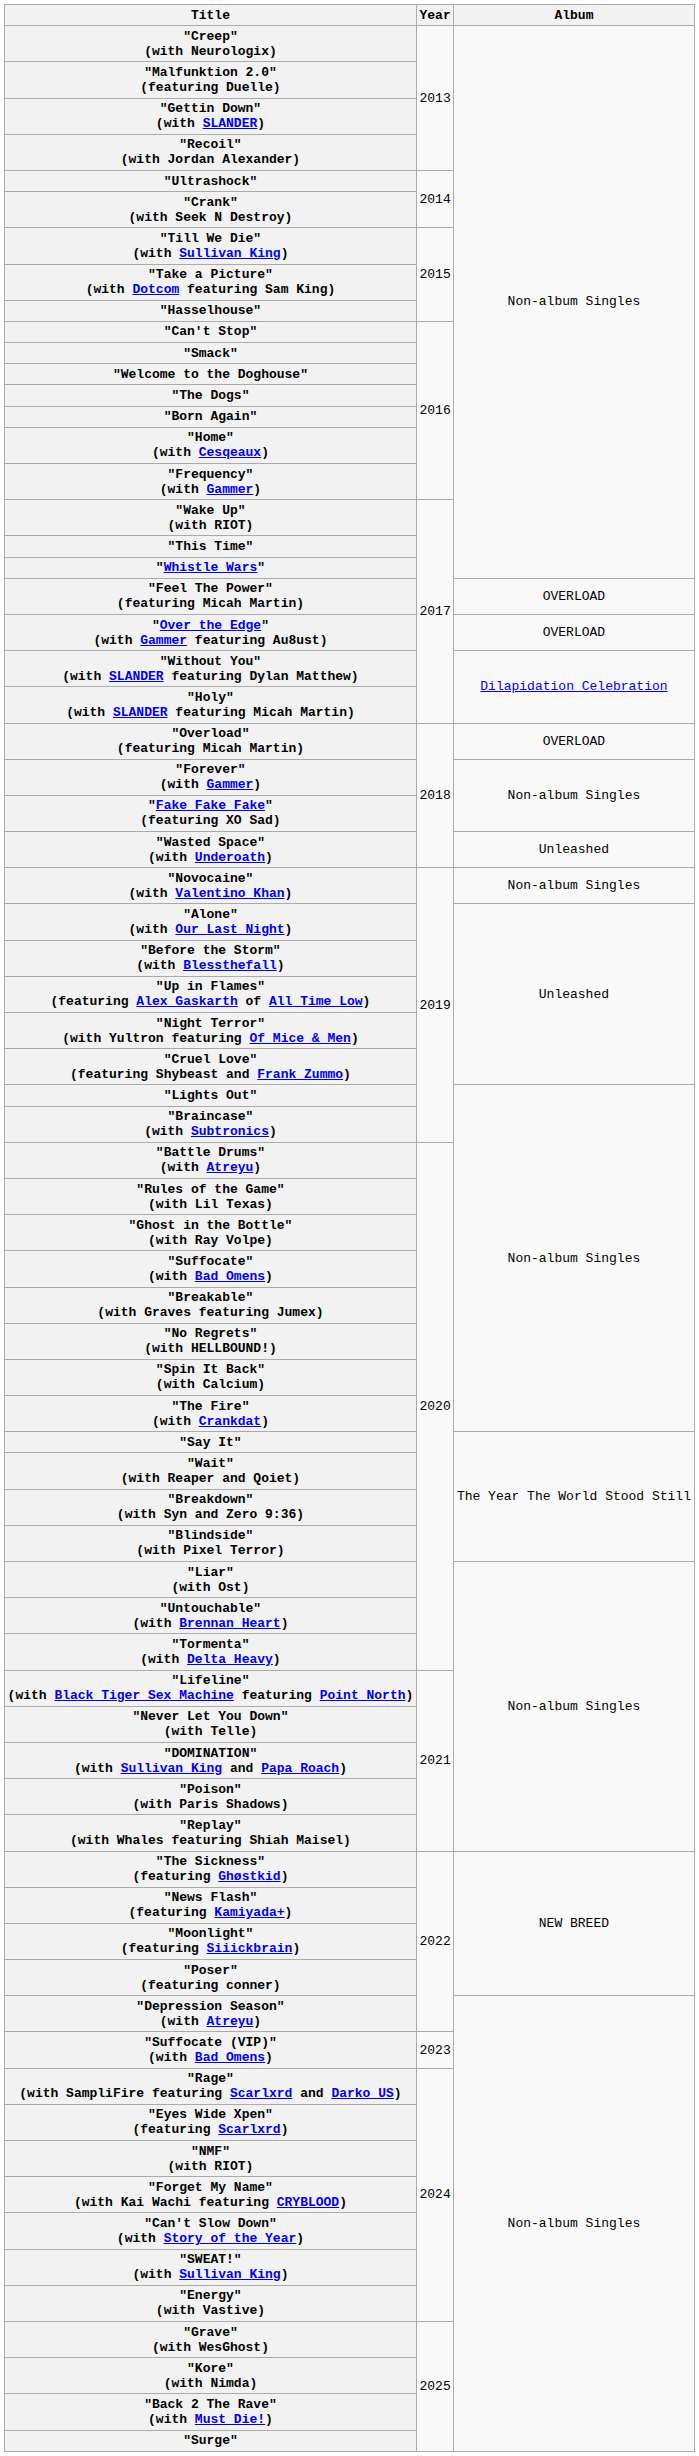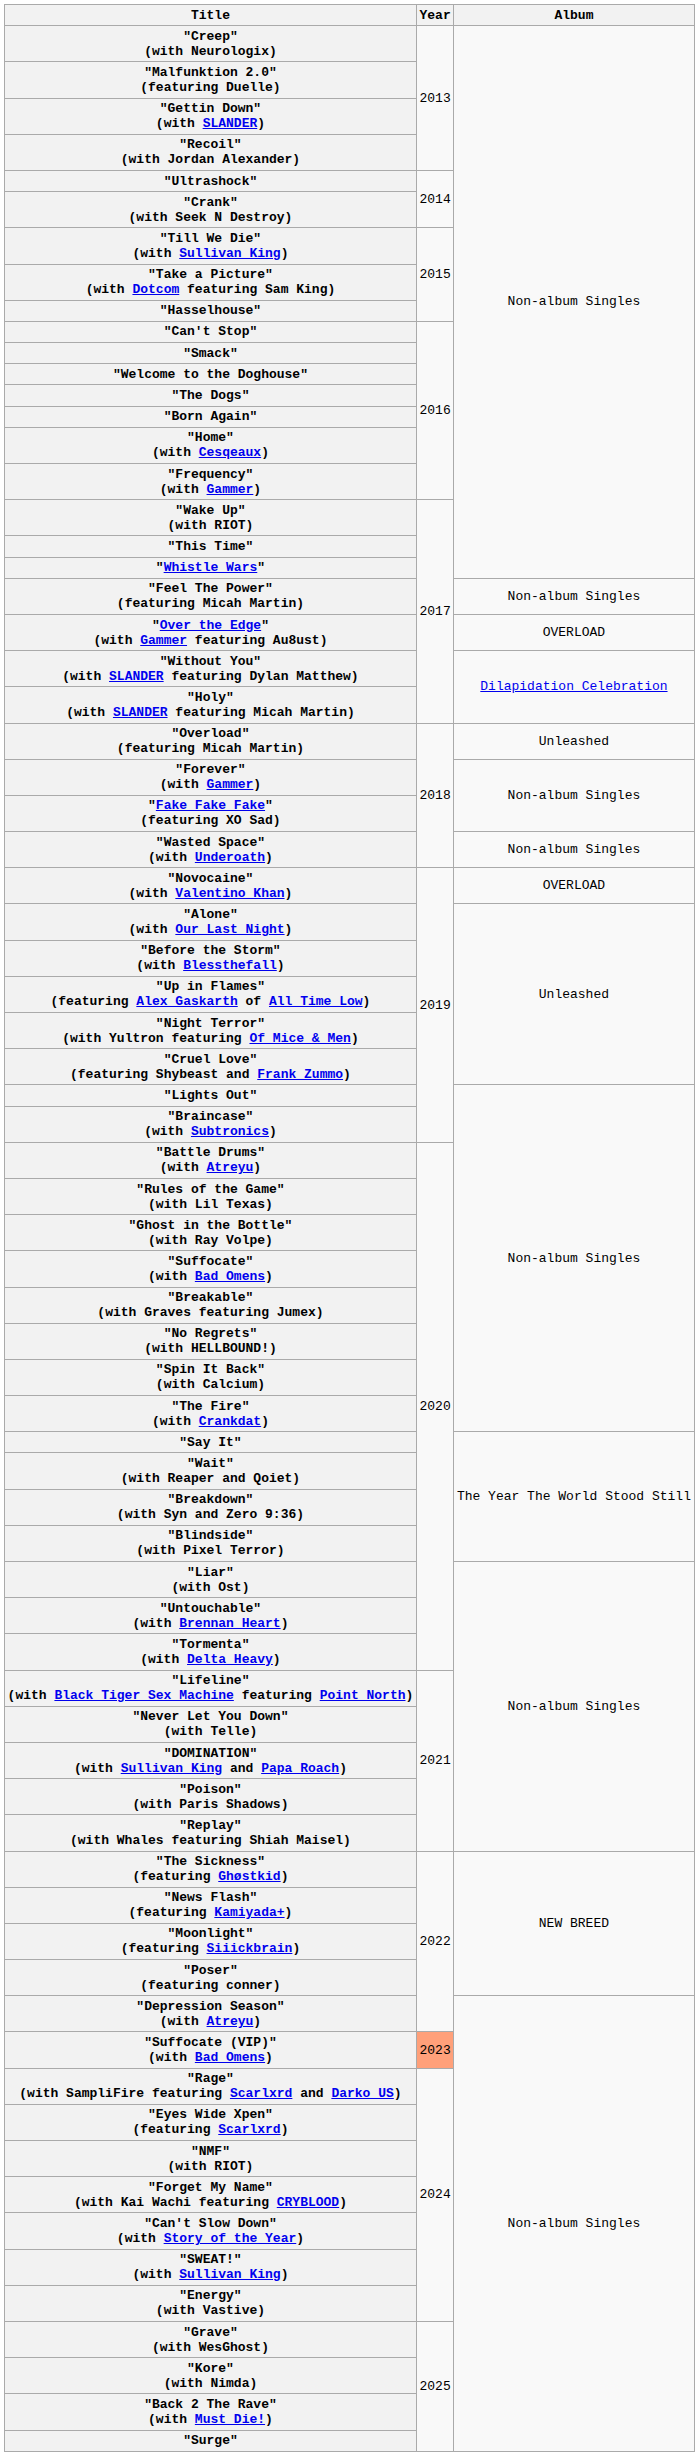 <table class="wikitable plainrowheaders" style="text-align:center; text-align:center">
 <tr>
 <th scope="col">Title</th>
 <th>Year</th>
 <th>Album</th>
 </tr>
 <tr>
 <th scope="row">"Creep" <br><span>(with Neurologix)</span></th>
 <td rowspan="4">2013</td>
 <td rowspan="19">Non-album Singles</td>
 </tr>
 <tr>
 <th scope="row">"Malfunktion 2.0" <br><span>(featuring Duelle)</span></th>
 </tr>
 <tr>
 <th scope="row">"Gettin Down" <br><span>(with <a href='#'>SLANDER</a>)</span></th>
 </tr>
 <tr>
 <th scope="row">"Recoil" <br><span>(with Jordan Alexander)</span></th>
 </tr>
 <tr>
 <th scope="row">"Ultrashock"</th>
 <td rowspan="2">2014</td>
 </tr>
 <tr>
 <th scope="row">"Crank" <br><span>(with Seek N Destroy)</span></th>
 </tr>
 <tr>
 <th scope="row">"Till We Die" <br><span>(with <a href='#'>Sullivan King</a>)</span></th>
 <td rowspan="3">2015</td>
 </tr>
 <tr>
 <th scope="row">"Take a Picture" <br><span>(with <a href='#'>Dotcom</a> featuring Sam King)</span></th>
 </tr>
 <tr>
 <th scope="row">"Hasselhouse"</th>
 </tr>
 <tr>
 <th scope="row">"Can't Stop"</th>
 <td rowspan="7">2016</td>
 </tr>
 <tr>
 <th scope="row">"Smack"</th>
 </tr>
 <tr>
 <th scope="row">"Welcome to the Doghouse"</th>
 </tr>
 <tr>
 <th scope="row">"The Dogs"</th>
 </tr>
 <tr>
 <th scope="row">"Born Again"</th>
 </tr>
 <tr>
 <th scope="row">"Home" <br><span>(with <a href='#'>Cesqeaux</a>)</span></th>
 </tr>
 <tr>
 <th scope="row">"Frequency" <br><span>(with <a href='#'>Gammer</a>)</span></th>
 </tr>
 <tr>
 <th scope="row">"Wake Up" <br><span>(with RIOT)</span></th>
 <td rowspan="7">2017</td>
 </tr>
 <tr>
 <th scope="row">"This Time"</th>
 </tr>
 <tr>
 <th scope="row">"<a href='#'>Whistle Wars</a>"</th>
 </tr>
 <tr>
 <th scope="row">"Feel The Power" <br><span>(featuring Micah Martin)</span></th>
-<td>OVERLOAD</td>
+<td>Non-album Singles</td>
 </tr>
 <tr>
 <th scope="row">"<a href='#'>Over the Edge</a>" <br><span>(with <a href='#'>Gammer</a> featuring Au8ust)</span></th>
 <td>OVERLOAD</td>
 </tr>
 <tr>
 <th scope="row">"Without You" <br><span>(with <a href='#'>SLANDER</a> featuring Dylan Matthew)</span></th>
 <td rowspan="2"><a href='#'>Dilapidation Celebration</a></td>
 </tr>
 <tr>
 <th scope="row">"Holy" <br><span>(with <a href='#'>SLANDER</a> featuring Micah Martin)</span></th>
 </tr>
 <tr>
 <th scope="row">"Overload" <br><span>(featuring Micah Martin)</span></th>
 <td rowspan="4">2018</td>
-<td>OVERLOAD</td>
+<td>Unleashed</td>
 </tr>
 <tr>
 <th scope="row">"Forever" <br><span>(with <a href='#'>Gammer</a>)</span></th>
 <td rowspan="2">Non-album Singles</td>
 </tr>
 <tr>
 <th scope="row">"<a href='#'>Fake Fake Fake</a>"<br><span>(featuring XO Sad)</span></th>
 </tr>
 <tr>
 <th scope="row">"Wasted Space" <br><span>(with <a href='#'>Underoath</a>)</span></th>
-<td>Unleashed</td>
+<td>Non-album Singles</td>
 </tr>
 <tr>
 <th scope="row">"Novocaine" <br><span>(with <a href='#'>Valentino Khan</a>)</span></th>
 <td rowspan="8">2019</td>
-<td>Non-album Singles</td>
+<td>OVERLOAD</td>
 </tr>
 <tr>
 <th scope="row">"Alone" <br><span>(with <a href='#'>Our Last Night</a>)</span></th>
 <td rowspan="5">Unleashed</td>
 </tr>
 <tr>
 <th scope="row">"Before the Storm" <br><span>(with <a href='#'>Blessthefall</a>)</span></th>
 </tr>
 <tr>
 <th scope="row">"Up in Flames" <br><span>(featuring <a href='#'>Alex Gaskarth</a> of <a href='#'>All Time Low</a>)</span></th>
 </tr>
 <tr>
 <th scope="row">"Night Terror" <br><span>(with Yultron featuring <a href='#'>Of Mice & Men</a>)</span></th>
 </tr>
 <tr>
 <th scope="row">"Cruel Love" <br><span>(featuring Shybeast and <a href='#'>Frank Zummo</a>)</span></th>
 </tr>
 <tr>
 <th scope="row">"Lights Out"</th>
 <td rowspan="10">Non-album Singles</td>
 </tr>
 <tr>
 <th scope="row">"Braincase" <br><span>(with <a href='#'>Subtronics</a>)</span></th>
 </tr>
 <tr>
 <th scope="row">"Battle Drums" <br><span>(with <a href='#'>Atreyu</a>)</span></th>
 <td rowspan="15">2020</td>
 </tr>
 <tr>
 <th scope="row">"Rules of the Game" <br><span>(with Lil Texas)</span></th>
 </tr>
 <tr>
 <th scope="row">"Ghost in the Bottle" <br><span>(with Ray Volpe)</span></th>
 </tr>
 <tr>
 <th scope="row">"Suffocate" <br><span>(with <a href='#'>Bad Omens</a>)</span></th>
 </tr>
 <tr>
 <th scope="row">"Breakable" <br><span>(with Graves featuring Jumex)</span></th>
 </tr>
 <tr>
 <th scope="row">"No Regrets" <br><span>(with HELLBOUND!)</span></th>
 </tr>
 <tr>
 <th scope="row">"Spin It Back" <br><span>(with Calcium)</span></th>
 </tr>
 <tr>
 <th scope="row">"The Fire" <br><span>(with <a href='#'>Crankdat</a>)</span></th>
 </tr>
 <tr>
 <th scope="row">"Say It"</th>
 <td rowspan="4">The Year The World Stood Still</td>
 </tr>
 <tr>
 <th scope="row">"Wait" <br><span>(with Reaper and Qoiet)</span></th>
 </tr>
 <tr>
 <th scope="row">"Breakdown" <br><span>(with Syn and Zero 9:36)</span></th>
 </tr>
 <tr>
 <th scope="row">"Blindside" <br><span>(with Pixel Terror)</span></th>
 </tr>
 <tr>
 <th scope="row">"Liar" <br><span>(with Ost)</span></th>
 <td rowspan="8">Non-album Singles</td>
 </tr>
 <tr>
 <th scope="row">"Untouchable" <br><span>(with <a href='#'>Brennan Heart</a>)</span></th>
 </tr>
 <tr>
 <th scope="row">"Tormenta" <br><span>(with <a href='#'>Delta Heavy</a>)</span></th>
 </tr>
 <tr>
 <th scope="row">"Lifeline" <br><span>(with <a href='#'>Black Tiger Sex Machine</a> featuring <a href='#'>Point North</a>)</span></th>
 <td rowspan="5">2021</td>
 </tr>
 <tr>
 <th scope="row">"Never Let You Down" <br><span>(with Telle)</span></th>
 </tr>
 <tr>
 <th scope="row">"DOMINATION" <br><span>(with <a href='#'>Sullivan King</a> and <a href='#'>Papa Roach</a>)</span></th>
 </tr>
 <tr>
 <th scope="row">"Poison" <br><span>(with Paris Shadows)</span></th>
 </tr>
 <tr>
 <th scope="row">"Replay" <br><span>(with Whales featuring Shiah Maisel)</span></th>
 </tr>
 <tr>
 <th scope="row">"The Sickness" <br><span>(featuring <a href='#'>Ghøstkid</a>)</span></th>
 <td rowspan="5">2022</td>
 <td rowspan="4">NEW BREED</td>
 </tr>
 <tr>
 <th scope="row">"News Flash" <br><span>(featuring <a href='#'>Kamiyada+</a>)</span></th>
 </tr>
 <tr>
 <th scope="row">"Moonlight" <br><span>(featuring <a href='#'>Siiickbrain</a>)</span></th>
 </tr>
 <tr>
 <th scope="row">"Poser" <br><span>(featuring conner)</span></th>
 </tr>
 <tr>
 <th scope="row">"Depression Season" <br><span>(with <a href='#'>Atreyu</a>)</span></th>
 <td rowspan="13">Non-album Singles</td>
 </tr>
 <tr>
 <th scope="row">"Suffocate (VIP)" <br><span>(with <a href='#'>Bad Omens</a>)</span></th>
-<td>2023</td>
+<td style="background: lightsalmon;">2023</td>
 </tr>
 <tr>
 <th scope="row">"Rage" <br><span>(with SampliFire featuring <a href='#'>Scarlxrd</a> and <a href='#'>Darko US</a>)</span></th>
 <td rowspan="7">2024</td>
 </tr>
 <tr>
 <th scope="row">"Eyes Wide Xpen" <br><span>(featuring <a href='#'>Scarlxrd</a>)</span></th>
 </tr>
 <tr>
 <th scope="row">"NMF" <br><span>(with RIOT)</span></th>
 </tr>
 <tr>
 <th scope="row">"Forget My Name" <br><span>(with Kai Wachi featuring <a href='#'>CRYBLOOD</a>)</span></th>
 </tr>
 <tr>
 <th scope="row">"Can't Slow Down" <br><span>(with <a href='#'>Story of the Year</a>)</span></th>
 </tr>
 <tr>
 <th scope="row">"SWEAT!" <br><span>(with <a href='#'>Sullivan King</a>)</span></th>
 </tr>
 <tr>
 <th scope="row">"Energy" <br><span>(with Vastive)</span></th>
 </tr>
 <tr>
 <th scope="row">"Grave" <br><span>(with WesGhost)</span></th>
 <td rowspan="4">2025</td>
 </tr>
 <tr>
 <th scope="row">"Kore" <br><span>(with Nimda)</span></th>
 </tr>
 <tr>
 <th scope="row">"Back 2 The Rave" <br><span>(with <a href='#'>Must Die!</a>)</span></th>
 </tr>
 <tr>
 <th scope="row">"Surge"</th>
 </tr>
 </table>
